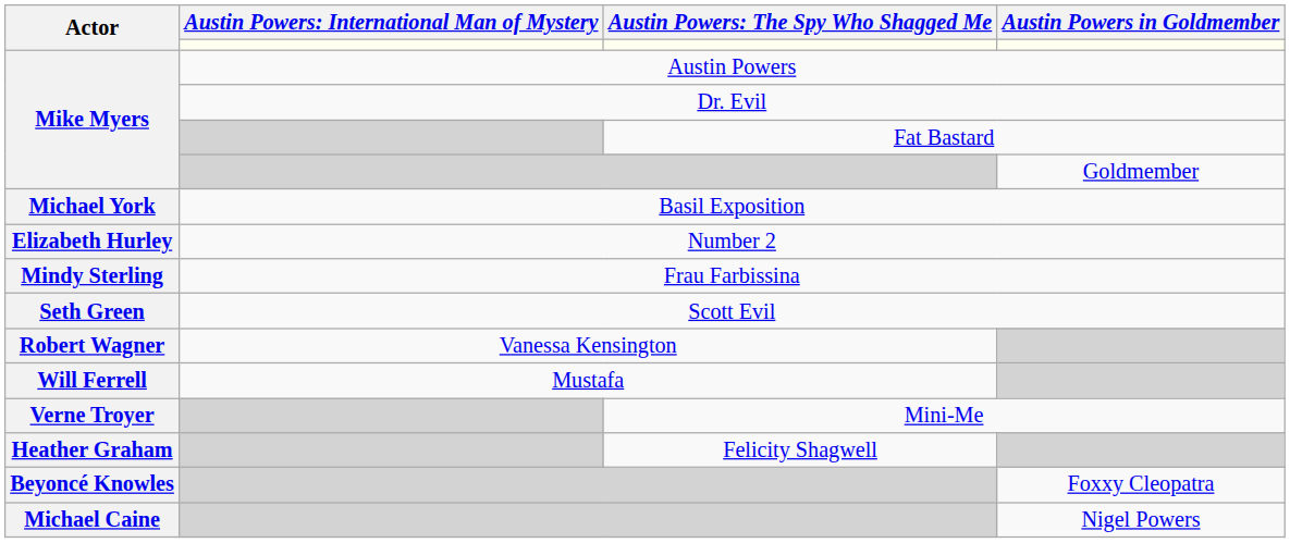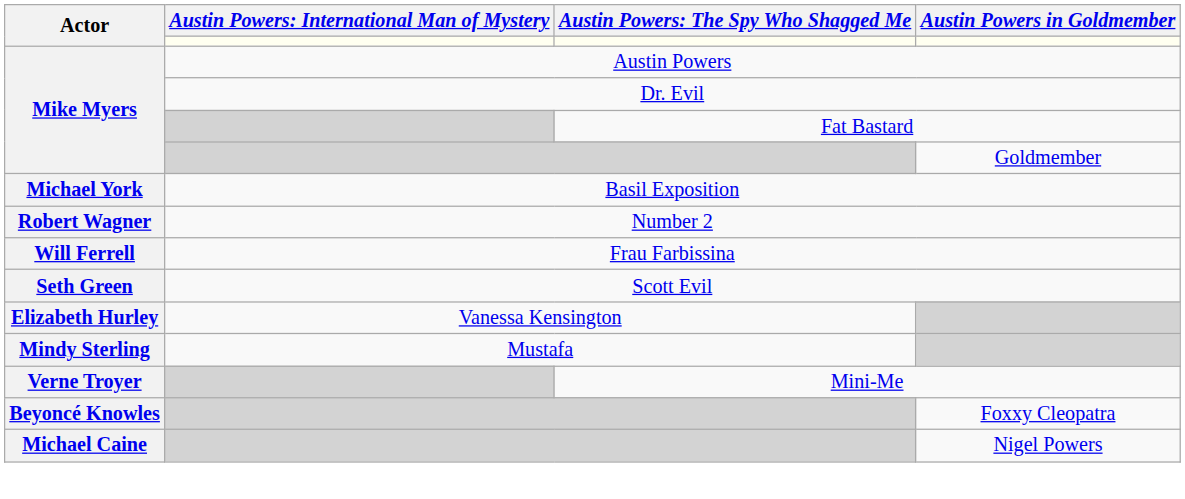 <table class="wikitable plainrowheaders" style="text-align: center">
 <tr>
 <th rowspan="2">Actor</th>
 <th><em><a href='#'>Austin Powers: International Man of Mystery</a></em></th>
 <th><em><a href='#'>Austin Powers: The Spy Who Shagged Me</a></em></th>
 <th><em><a href='#'>Austin Powers in Goldmember</a></em></th>
 </tr>
 <tr>
 <th style="background:ivory;"></th>
 <th style="background:ivory;"></th>
 <th style="background:ivory;"></th>
 </tr>
 <tr>
 <th rowspan="4"><a href='#'>Mike Myers</a></th>
 <td colspan="3"><a href='#'>Austin Powers</a></td>
 </tr>
 <tr>
 <td colspan="3"><a href='#'>Dr. Evil</a></td>
 </tr>
 <tr>
 <td bgcolor="lightgrey"></td>
 <td colspan="2"><a href='#'>Fat Bastard</a></td>
 </tr>
 <tr>
 <td colspan="2" bgcolor="lightgrey"></td>
 <td><a href='#'>Goldmember</a></td>
 </tr>
 <tr>
 <th><a href='#'>Michael York</a></th>
 <td colspan="3"><a href='#'>Basil Exposition</a></td>
 </tr>
 <tr>
-<th><a href='#'>Elizabeth Hurley</a></th>
+<th><a href='#'>Robert Wagner</a></th>
 <td colspan="3"><a href='#'>Number 2</a></td>
 </tr>
 <tr>
-<th><a href='#'>Mindy Sterling</a></th>
+<th><a href='#'>Will Ferrell</a></th>
 <td colspan="3"><a href='#'>Frau Farbissina</a></td>
 </tr>
 <tr>
 <th><a href='#'>Seth Green</a></th>
 <td colspan="3"><a href='#'>Scott Evil</a></td>
 </tr>
 <tr>
-<th><a href='#'>Robert Wagner</a></th>
+<th><a href='#'>Elizabeth Hurley</a></th>
 <td colspan="2"><a href='#'>Vanessa Kensington</a></td>
 <td bgcolor="lightgrey"></td>
 </tr>
 <tr>
-<th><a href='#'>Will Ferrell</a></th>
+<th><a href='#'>Mindy Sterling</a></th>
 <td colspan="2"><a href='#'>Mustafa</a></td>
 <td bgcolor="lightgrey"></td>
 </tr>
 <tr>
 <th><a href='#'>Verne Troyer</a></th>
 <td bgcolor="lightgrey"></td>
 <td colspan="2"><a href='#'>Mini-Me</a></td>
-</tr>
-<tr>
-<th><a href='#'>Heather Graham</a></th>
-<td bgcolor="lightgrey"></td>
-<td><a href='#'>Felicity Shagwell</a></td>
-<td bgcolor="lightgrey"></td>
 </tr>
 <tr>
 <th><a href='#'>Beyoncé Knowles</a></th>
 <td colspan="2" bgcolor="lightgrey"></td>
 <td><a href='#'>Foxxy Cleopatra</a></td>
 </tr>
 <tr>
 <th><a href='#'>Michael Caine</a></th>
 <td colspan="2" bgcolor="lightgrey"></td>
 <td><a href='#'>Nigel Powers</a></td>
 </tr>
 </table>
